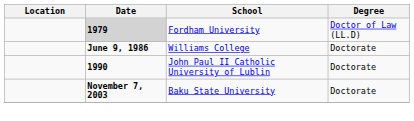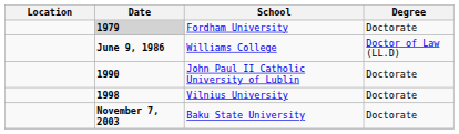 <table class="wikitable" style="width:100%;">
 <tr>
 <th style="width:20%;">Location</th>
 <th style="width:20%;">Date</th>
 <th style="width:40%;">School</th>
 <th style="width:20%;">Degree</th>
 </tr>
 <tr>
 <td></td>
 <td style="background: lightgrey;"><strong>1979</strong></td>
 <td><a href='#'>Fordham University</a></td>
-<td><a href='#'>Doctor of Law</a> (LL.D)</td>
+<td>Doctorate</td>
 </tr>
 <tr>
 <td></td>
 <td><strong>June 9, 1986</strong></td>
 <td><a href='#'>Williams College</a></td>
-<td>Doctorate</td>
+<td><a href='#'>Doctor of Law</a> (LL.D)</td>
 </tr>
 <tr>
 <td></td>
 <td><strong>1990</strong></td>
 <td><a href='#'>John Paul II Catholic University of Lublin</a></td>
+<td>Doctorate</td>
+</tr>
+<tr>
+<td></td>
+<td><strong>1998</strong></td>
+<td><a href='#'>Vilnius University</a></td>
 <td>Doctorate</td>
 </tr>
 <tr>
 <td></td>
 <td><strong>November 7, 2003</strong></td>
 <td><a href='#'>Baku State University</a></td>
 <td>Doctorate</td>
 </tr>
 <tr>
 </tr>
 </table>
